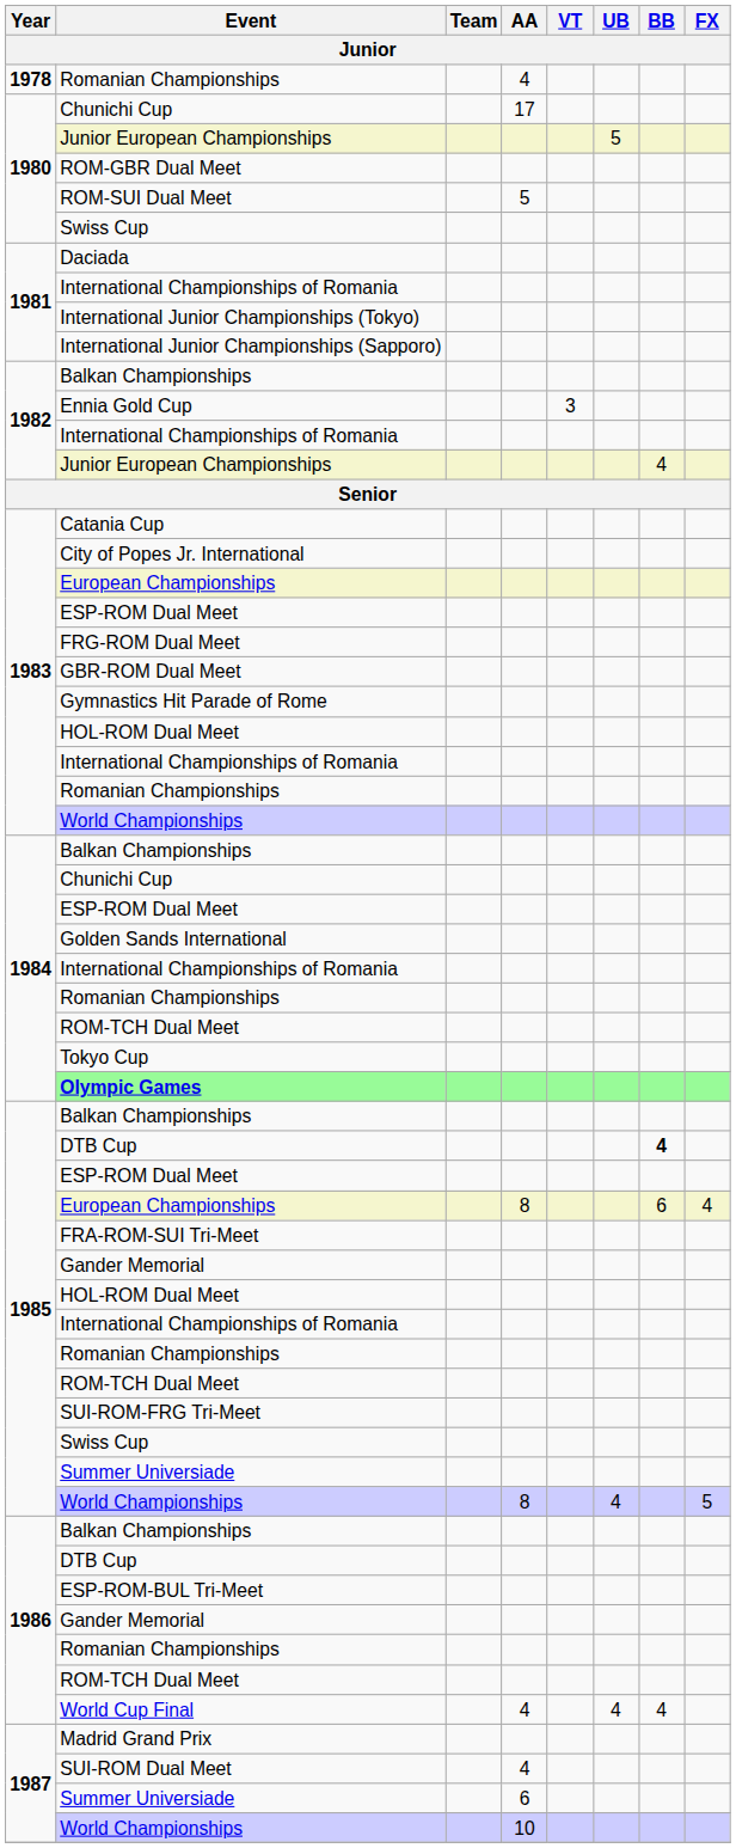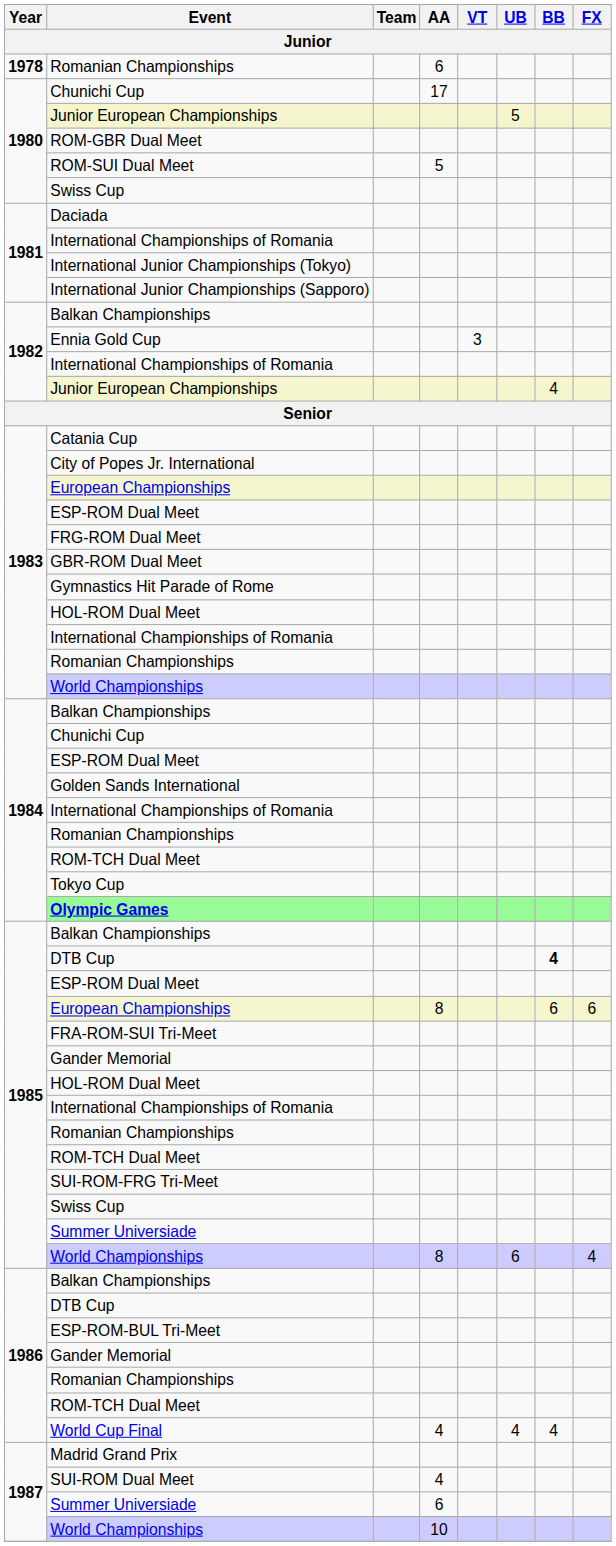 <table class="wikitable" style="text-align:center; font-size:95%;">
 <tr>
 <th align=center>Year</th>
 <th align=center>Event</th>
 <th style="width:30px;">Team</th>
 <th style="width:30px;">AA</th>
 <th style="width:30px;"><a href='#'>VT</a></th>
 <th style="width:30px;"><a href='#'>UB</a></th>
 <th style="width:30px;"><a href='#'>BB</a></th>
 <th style="width:30px;"><a href='#'>FX</a></th>
 </tr>
 <tr>
 <th colspan="8"><strong>Junior</strong></th>
 </tr>
 <tr>
 <td rowspan="1"><strong>1978</strong></td>
 <td align=left>Romanian Championships</td>
 <td></td>
-<td>4</td>
+<td>6</td>
 <td></td>
 <td></td>
 <td></td>
 <td></td>
 </tr>
 <tr>
 <td rowspan="5"><strong>1980</strong></td>
 <td align=left>Chunichi Cup</td>
 <td></td>
 <td>17</td>
 <td></td>
 <td></td>
 <td></td>
 <td></td>
 </tr>
 <tr bgcolor=#F5F6CE>
 <td align=left>Junior European Championships</td>
 <td></td>
 <td></td>
 <td></td>
 <td>5</td>
 <td></td>
 <td></td>
 </tr>
 <tr>
 <td align=left>ROM-GBR Dual Meet</td>
 <td></td>
 <td></td>
 <td></td>
 <td></td>
 <td></td>
 <td></td>
 </tr>
 <tr>
 <td align=left>ROM-SUI Dual Meet</td>
 <td></td>
 <td>5</td>
 <td></td>
 <td></td>
 <td></td>
 <td></td>
 </tr>
 <tr>
 <td align=left>Swiss Cup</td>
 <td></td>
 <td></td>
 <td></td>
 <td></td>
 <td></td>
 <td></td>
 </tr>
 <tr>
 <td rowspan="4"><strong>1981</strong></td>
 <td align=left>Daciada</td>
 <td></td>
 <td></td>
 <td></td>
 <td></td>
 <td></td>
 <td></td>
 </tr>
 <tr>
 <td align=left>International Championships of Romania</td>
 <td></td>
 <td></td>
 <td></td>
 <td></td>
 <td></td>
 <td></td>
 </tr>
 <tr>
 <td align=left>International Junior Championships (Tokyo)</td>
 <td></td>
 <td></td>
 <td></td>
 <td></td>
 <td></td>
 <td></td>
 </tr>
 <tr>
 <td align=left>International Junior Championships (Sapporo)</td>
 <td></td>
 <td></td>
 <td></td>
 <td></td>
 <td></td>
 <td></td>
 </tr>
 <tr>
 <td rowspan="4"><strong>1982</strong></td>
 <td align=left>Balkan Championships</td>
 <td></td>
 <td></td>
 <td></td>
 <td></td>
 <td></td>
 <td></td>
 </tr>
 <tr>
 <td align=left>Ennia Gold Cup</td>
 <td></td>
 <td></td>
 <td>3</td>
 <td></td>
 <td></td>
 <td></td>
 </tr>
 <tr>
 <td align=left>International Championships of Romania</td>
 <td></td>
 <td></td>
 <td></td>
 <td></td>
 <td></td>
 <td></td>
 </tr>
 <tr bgcolor=#F5F6CE>
 <td align=left>Junior European Championships</td>
 <td></td>
 <td></td>
 <td></td>
 <td></td>
 <td>4</td>
 <td></td>
 </tr>
 <tr>
 <th colspan="8"><strong>Senior</strong></th>
 </tr>
 <tr>
 <td rowspan="11"><strong>1983</strong></td>
 <td align=left>Catania Cup</td>
 <td></td>
 <td></td>
 <td></td>
 <td></td>
 <td></td>
 <td></td>
 </tr>
 <tr>
 <td align=left>City of Popes Jr. International</td>
 <td></td>
 <td></td>
 <td></td>
 <td></td>
 <td></td>
 <td></td>
 </tr>
 <tr bgcolor=#F5F6CE>
 <td align=left><a href='#'>European Championships</a></td>
 <td></td>
 <td></td>
 <td></td>
 <td></td>
 <td></td>
 <td></td>
 </tr>
 <tr>
 <td align=left>ESP-ROM Dual Meet</td>
 <td></td>
 <td></td>
 <td></td>
 <td></td>
 <td></td>
 <td></td>
 </tr>
 <tr>
 <td align=left>FRG-ROM Dual Meet</td>
 <td></td>
 <td></td>
 <td></td>
 <td></td>
 <td></td>
 <td></td>
 </tr>
 <tr>
 <td align=left>GBR-ROM Dual Meet</td>
 <td></td>
 <td></td>
 <td></td>
 <td></td>
 <td></td>
 <td></td>
 </tr>
 <tr>
 <td align=left>Gymnastics Hit Parade of Rome</td>
 <td></td>
 <td></td>
 <td></td>
 <td></td>
 <td></td>
 <td></td>
 </tr>
 <tr>
 <td align=left>HOL-ROM Dual Meet</td>
 <td></td>
 <td></td>
 <td></td>
 <td></td>
 <td></td>
 <td></td>
 </tr>
 <tr>
 <td align=left>International Championships of Romania</td>
 <td></td>
 <td></td>
 <td></td>
 <td></td>
 <td></td>
 <td></td>
 </tr>
 <tr>
 <td align=left>Romanian Championships</td>
 <td></td>
 <td></td>
 <td></td>
 <td></td>
 <td></td>
 <td></td>
 </tr>
 <tr bgcolor=#CCCCFF>
 <td align=left><a href='#'>World Championships</a></td>
 <td></td>
 <td></td>
 <td></td>
 <td></td>
 <td></td>
 <td></td>
 </tr>
 <tr>
 <td rowspan="9"><strong>1984</strong></td>
 <td align=left>Balkan Championships</td>
 <td></td>
 <td></td>
 <td></td>
 <td></td>
 <td></td>
 <td></td>
 </tr>
 <tr>
 <td align=left>Chunichi Cup</td>
 <td></td>
 <td></td>
 <td></td>
 <td></td>
 <td></td>
 <td></td>
 </tr>
 <tr>
 <td align=left>ESP-ROM Dual Meet</td>
 <td></td>
 <td></td>
 <td></td>
 <td></td>
 <td></td>
 <td></td>
 </tr>
 <tr>
 <td align=left>Golden Sands International</td>
 <td></td>
 <td></td>
 <td></td>
 <td></td>
 <td></td>
 <td></td>
 </tr>
 <tr>
 <td align=left>International Championships of Romania</td>
 <td></td>
 <td></td>
 <td></td>
 <td></td>
 <td></td>
 <td></td>
 </tr>
 <tr>
 <td align=left>Romanian Championships</td>
 <td></td>
 <td></td>
 <td></td>
 <td></td>
 <td></td>
 <td></td>
 </tr>
 <tr>
 <td align=left>ROM-TCH Dual Meet</td>
 <td></td>
 <td></td>
 <td></td>
 <td></td>
 <td></td>
 <td></td>
 </tr>
 <tr>
 <td align=left>Tokyo Cup</td>
 <td></td>
 <td></td>
 <td></td>
 <td></td>
 <td></td>
 <td></td>
 </tr>
 <tr bgcolor=98FB98>
 <td align=left><strong><a href='#'>Olympic Games</a></strong></td>
 <td></td>
 <td></td>
 <td></td>
 <td></td>
 <td></td>
 <td></td>
 </tr>
 <tr>
 <td rowspan="14"><strong>1985</strong></td>
 <td align=left>Balkan Championships</td>
 <td></td>
 <td></td>
 <td></td>
 <td></td>
 <td></td>
 <td></td>
 </tr>
 <tr>
 <td align=left>DTB Cup</td>
 <td></td>
 <td></td>
 <td></td>
 <td></td>
 <td><strong>4</strong></td>
 <td></td>
 </tr>
 <tr>
 <td align=left>ESP-ROM Dual Meet</td>
 <td></td>
 <td></td>
 <td></td>
 <td></td>
 <td></td>
 <td></td>
 </tr>
 <tr bgcolor=#F5F6CE>
 <td align=left><a href='#'>European Championships</a></td>
 <td></td>
 <td>8</td>
 <td></td>
 <td></td>
 <td>6</td>
-<td>4</td>
+<td>6</td>
 </tr>
 <tr>
 <td align=left>FRA-ROM-SUI Tri-Meet</td>
 <td></td>
 <td></td>
 <td></td>
 <td></td>
 <td></td>
 <td></td>
 </tr>
 <tr>
 <td align=left>Gander Memorial</td>
 <td></td>
 <td></td>
 <td></td>
 <td></td>
 <td></td>
 <td></td>
 </tr>
 <tr>
 <td align=left>HOL-ROM Dual Meet</td>
 <td></td>
 <td></td>
 <td></td>
 <td></td>
 <td></td>
 <td></td>
 </tr>
 <tr>
 <td align=left>International Championships of Romania</td>
 <td></td>
 <td></td>
 <td></td>
 <td></td>
 <td></td>
 <td></td>
 </tr>
 <tr>
 <td align=left>Romanian Championships</td>
 <td></td>
 <td></td>
 <td></td>
 <td></td>
 <td></td>
 <td></td>
 </tr>
 <tr>
 <td align=left>ROM-TCH Dual Meet</td>
 <td></td>
 <td></td>
 <td></td>
 <td></td>
 <td></td>
 <td></td>
 </tr>
 <tr>
 <td align=left>SUI-ROM-FRG Tri-Meet</td>
 <td></td>
 <td></td>
 <td></td>
 <td></td>
 <td></td>
 <td></td>
 </tr>
 <tr>
 <td align=left>Swiss Cup</td>
 <td></td>
 <td></td>
 <td></td>
 <td></td>
 <td></td>
 <td></td>
 </tr>
 <tr>
 <td align=left><a href='#'>Summer Universiade</a></td>
 <td></td>
 <td></td>
 <td></td>
 <td></td>
 <td></td>
 <td></td>
 </tr>
 <tr bgcolor=#CCCCFF>
 <td align=left><a href='#'>World Championships</a></td>
 <td></td>
 <td>8</td>
 <td></td>
+<td>6</td>
+<td></td>
 <td>4</td>
-<td></td>
-<td>5</td>
 </tr>
 <tr>
 <td rowspan="7"><strong>1986</strong></td>
 <td align=left>Balkan Championships</td>
 <td></td>
 <td></td>
 <td></td>
 <td></td>
 <td></td>
 <td></td>
 </tr>
 <tr>
 <td align=left>DTB Cup</td>
 <td></td>
 <td></td>
 <td></td>
 <td></td>
 <td></td>
 <td></td>
 </tr>
 <tr>
 <td align=left>ESP-ROM-BUL Tri-Meet</td>
 <td></td>
 <td></td>
 <td></td>
 <td></td>
 <td></td>
 <td></td>
 </tr>
 <tr>
 <td align=left>Gander Memorial</td>
 <td></td>
 <td></td>
 <td></td>
 <td></td>
 <td></td>
 <td></td>
 </tr>
 <tr>
 <td align=left>Romanian Championships</td>
 <td></td>
 <td></td>
 <td></td>
 <td></td>
 <td></td>
 <td></td>
 </tr>
 <tr>
 <td align=left>ROM-TCH Dual Meet</td>
 <td></td>
 <td></td>
 <td></td>
 <td></td>
 <td></td>
 <td></td>
 </tr>
 <tr>
 <td align=left><a href='#'>World Cup Final</a></td>
 <td></td>
 <td>4</td>
 <td></td>
 <td>4</td>
 <td>4</td>
 <td></td>
 </tr>
 <tr>
 <td rowspan="4"><strong>1987</strong></td>
 <td align=left>Madrid Grand Prix</td>
 <td></td>
 <td></td>
 <td></td>
 <td></td>
 <td></td>
 <td></td>
 </tr>
 <tr>
 <td align=left>SUI-ROM Dual Meet</td>
 <td></td>
 <td>4</td>
 <td></td>
 <td></td>
 <td></td>
 <td></td>
 </tr>
 <tr>
 <td align=left><a href='#'>Summer Universiade</a></td>
 <td></td>
 <td>6</td>
 <td></td>
 <td></td>
 <td></td>
 <td></td>
 </tr>
 <tr bgcolor=#CCCCFF>
 <td align=left><a href='#'>World Championships</a></td>
 <td></td>
 <td>10</td>
 <td></td>
 <td></td>
 <td></td>
 <td></td>
 </tr>
 <tr>
 </tr>
 </table>
